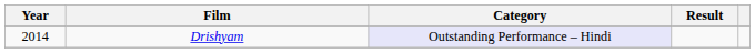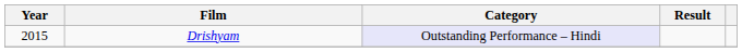 <table class="wikitable sortable" style="width:100%;">
 <tr>
 <th style="width:5%;">Year</th>
 <th style="width:25%;">Film</th>
 <th style="width:25%;">Category</th>
 <th style="width:5%;">Result</th>
 <th style="width:1%;" class="unsortable"></th>
 </tr>
 <tr>
-<td style="text-align:center;">2014</td>
+<td style="text-align:center;">2015</td>
 <td style="text-align:center;"><em><a href='#'>Drishyam</a></em></td>
 <td style="background: lavender; text-align:center;">Outstanding Performance – Hindi</td>
 <td></td>
 <td style="text-align:center;"></td>
 </tr>
 <tr>
 </tr>
 </table>
